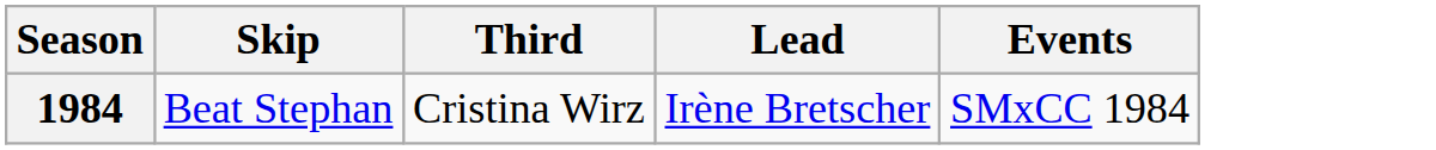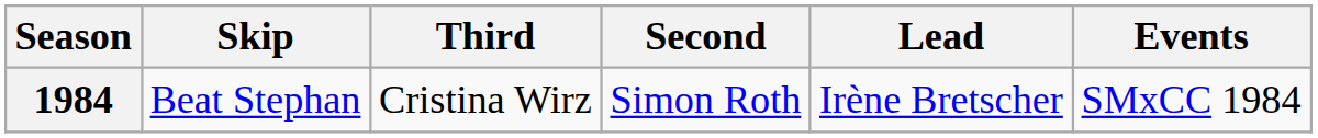 <table class="wikitable">
 <tr>
 <th scope="col">Season</th>
 <th scope="col">Skip</th>
 <th scope="col">Third</th>
+<th scope="col">Second</th>
 <th scope="col">Lead</th>
 <th scope="col">Events</th>
 </tr>
 <tr>
 <th scope="row">1984</th>
 <td><a href='#'>Beat Stephan</a></td>
 <td>Cristina Wirz</td>
+<td><a href='#'>Simon Roth</a></td>
 <td><a href='#'>Irène Bretscher</a></td>
 <td><a href='#'>SMxCC</a> 1984 </td>
 </tr>
 </table>
